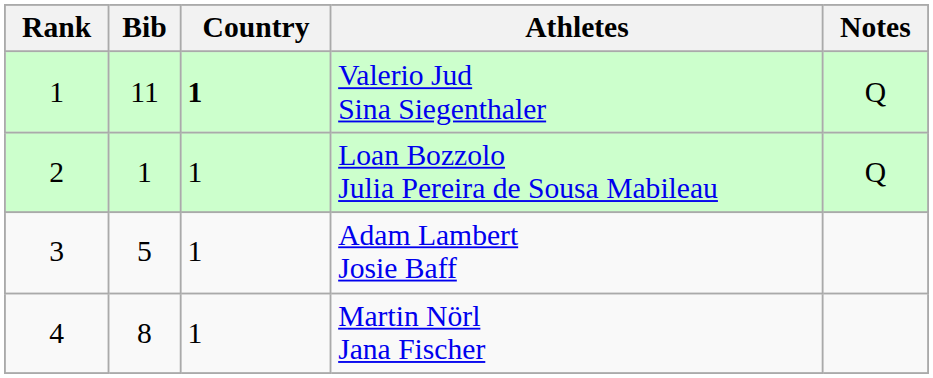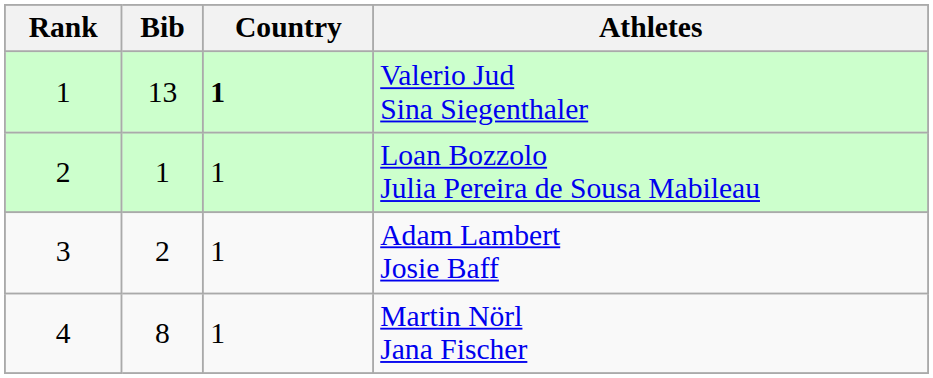 <table class="wikitable" style="text-align:center; width:500px">
 <tr>
 <th>Rank</th>
 <th>Bib</th>
 <th>Country</th>
 <th>Athletes</th>
-<th>Notes</th>
 </tr>
 <tr bgcolor=ccffcc>
 <td>1</td>
-<td>11</td>
+<td>13</td>
 <td align=left><strong> 1</strong></td>
 <td align=left><a href='#'>Valerio Jud</a><br><a href='#'>Sina Siegenthaler</a></td>
-<td>Q</td>
 </tr>
 <tr bgcolor=ccffcc>
 <td>2</td>
 <td>1</td>
 <td align=left> 1</td>
 <td align=left><a href='#'>Loan Bozzolo</a><br><a href='#'>Julia Pereira de Sousa Mabileau</a></td>
-<td>Q</td>
 </tr>
 <tr>
 <td>3</td>
-<td>5</td>
+<td>2</td>
 <td align=left> 1</td>
 <td align=left><a href='#'>Adam Lambert</a><br><a href='#'>Josie Baff</a></td>
-<td></td>
 </tr>
 <tr>
 <td>4</td>
 <td>8</td>
 <td align=left> 1</td>
 <td align=left><a href='#'>Martin Nörl</a><br><a href='#'>Jana Fischer</a></td>
-<td></td>
 </tr>
 </table>
